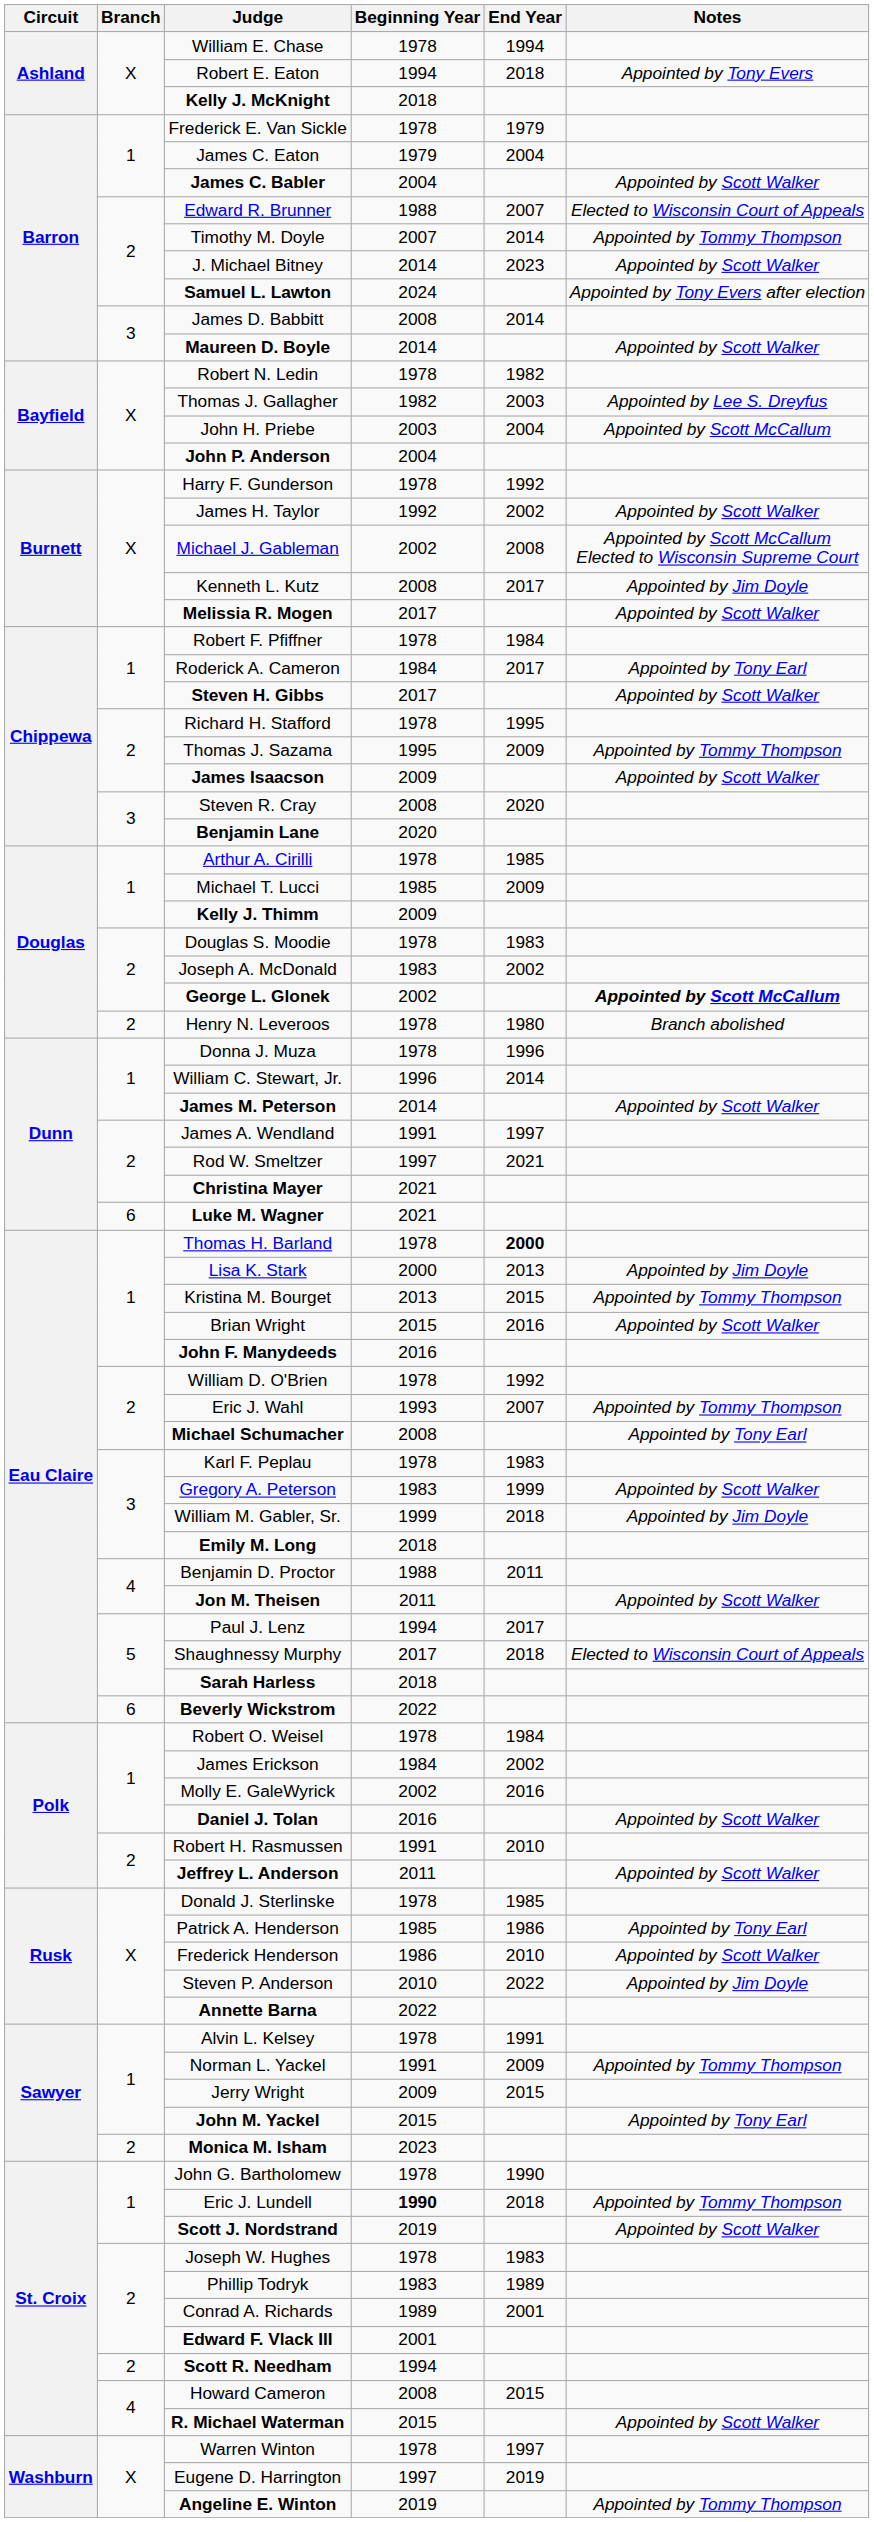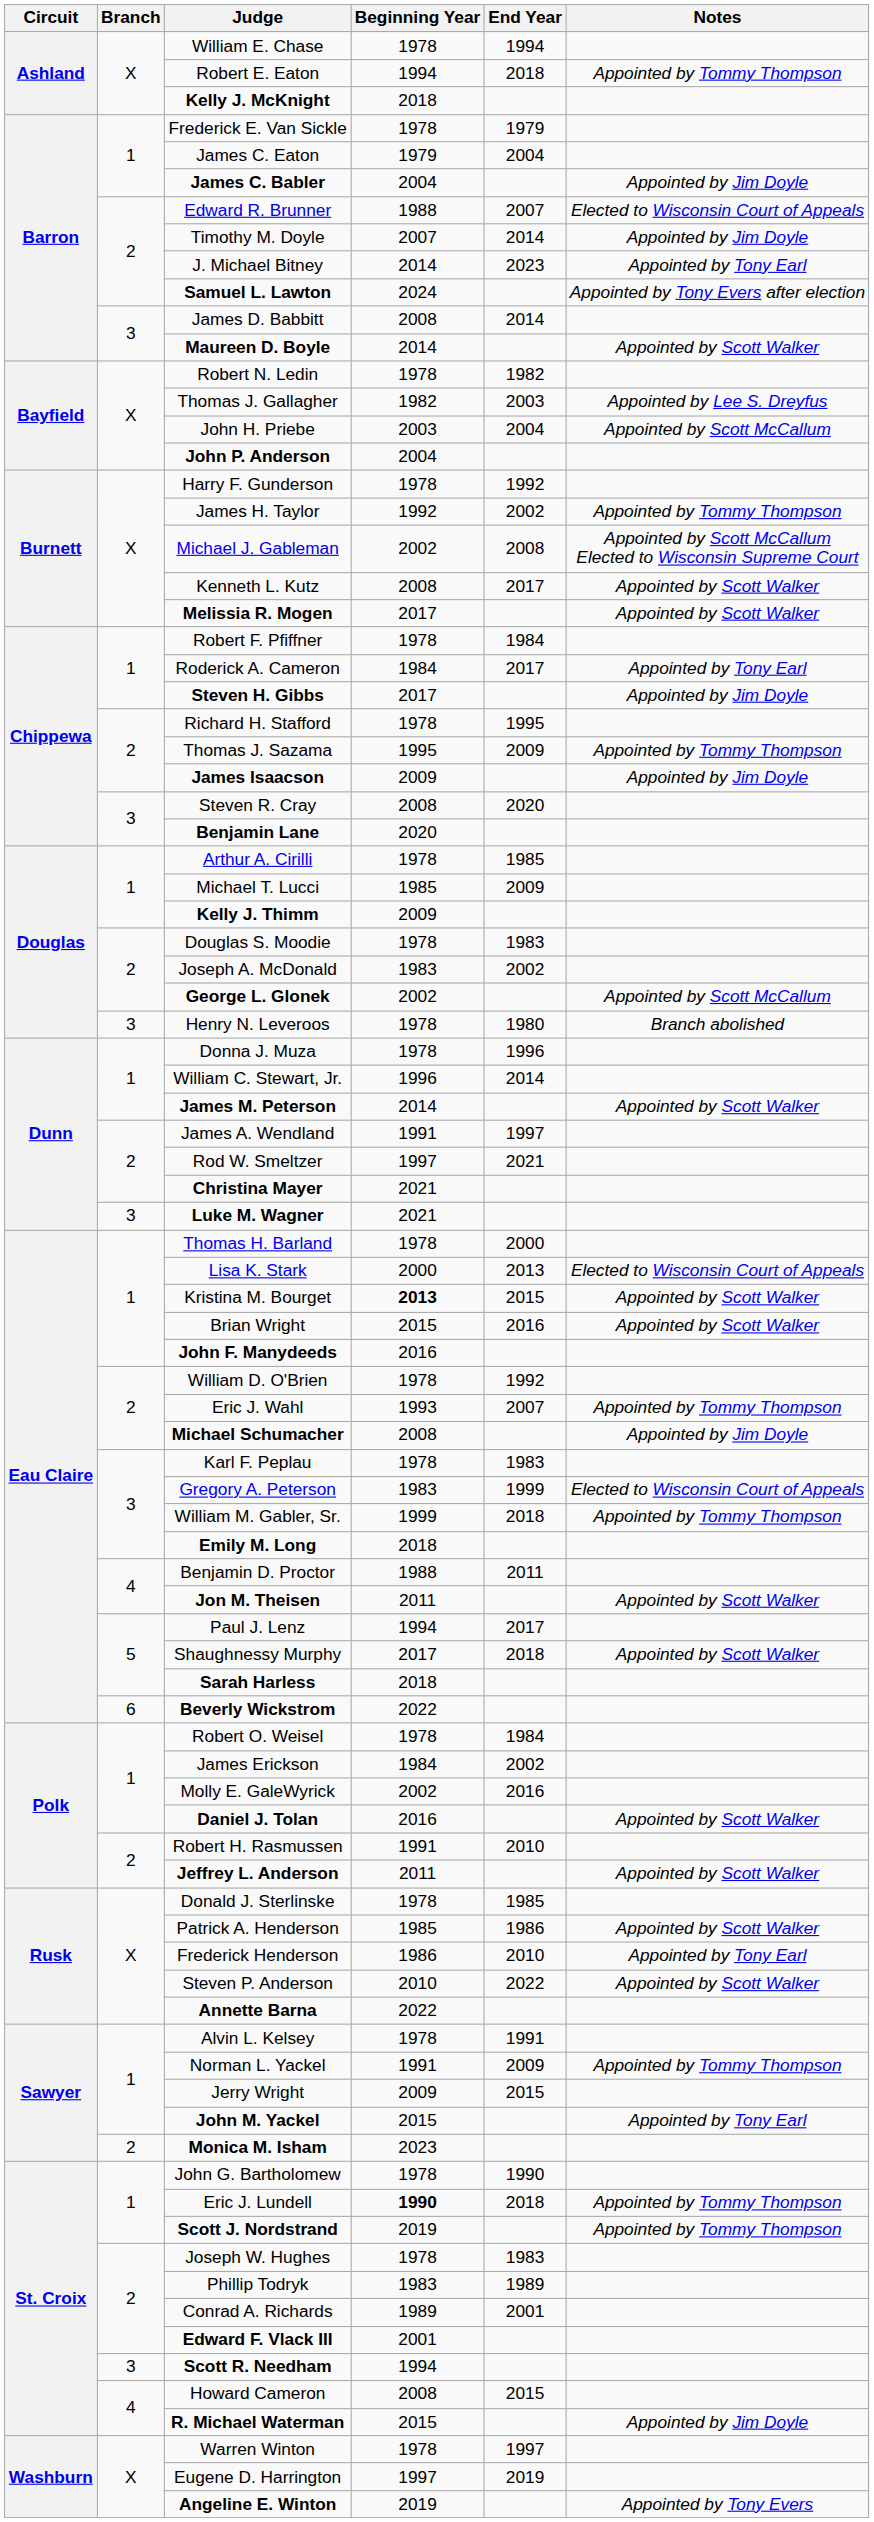 <table class=wikitable style="text-align:center">
 <tr>
 <th>Circuit</th>
 <th>Branch</th>
 <th>Judge</th>
 <th>Beginning Year</th>
 <th>End Year</th>
 <th>Notes</th>
 </tr>
 <tr>
 <th rowspan="3"><a href='#'>Ashland</a></th>
 <td rowspan="3">X</td>
 <td>William E. Chase</td>
 <td>1978</td>
 <td>1994</td>
 <td></td>
 </tr>
 <tr>
 <td>Robert E. Eaton</td>
 <td>1994</td>
 <td>2018</td>
-<td><em>Appointed by <a href='#'>Tony Evers</a></em></td>
+<td><em>Appointed by <a href='#'>Tommy Thompson</a></em></td>
 </tr>
 <tr>
 <td><strong>Kelly J. McKnight</strong></td>
 <td>2018</td>
 <td></td>
 <td></td>
 </tr>
 <tr>
 <th rowspan="9"><a href='#'>Barron</a></th>
 <td rowspan="3">1</td>
 <td>Frederick E. Van Sickle</td>
 <td>1978</td>
 <td>1979</td>
 <td></td>
 </tr>
 <tr>
 <td>James C. Eaton</td>
 <td>1979</td>
 <td>2004</td>
 <td></td>
 </tr>
 <tr>
 <td><strong>James C. Babler</strong></td>
 <td>2004</td>
 <td></td>
-<td><em>Appointed by <a href='#'>Scott Walker</a></em></td>
+<td><em>Appointed by <a href='#'>Jim Doyle</a></em></td>
 </tr>
 <tr>
 <td rowspan="4">2</td>
 <td><a href='#'>Edward R. Brunner</a></td>
 <td>1988</td>
 <td>2007</td>
 <td><em>Elected to <a href='#'>Wisconsin Court of Appeals</a></em></td>
 </tr>
 <tr>
 <td>Timothy M. Doyle</td>
 <td>2007</td>
 <td>2014</td>
-<td><em>Appointed by <a href='#'>Tommy Thompson</a></em></td>
+<td><em>Appointed by <a href='#'>Jim Doyle</a></em></td>
 </tr>
 <tr>
 <td>J. Michael Bitney</td>
 <td>2014</td>
 <td>2023</td>
-<td><em>Appointed by <a href='#'>Scott Walker</a></em></td>
+<td><em>Appointed by <a href='#'>Tony Earl</a></em></td>
 </tr>
 <tr>
 <td><strong>Samuel L. Lawton</strong></td>
 <td>2024</td>
 <td></td>
 <td><em>Appointed by <a href='#'>Tony Evers</a> after election</em></td>
 </tr>
 <tr>
 <td rowspan="2">3</td>
 <td>James D. Babbitt</td>
 <td>2008</td>
 <td>2014</td>
 <td></td>
 </tr>
 <tr>
 <td><strong>Maureen D. Boyle</strong></td>
 <td>2014</td>
 <td></td>
 <td><em>Appointed by <a href='#'>Scott Walker</a></em></td>
 </tr>
 <tr>
 <th rowspan="4"><a href='#'>Bayfield</a></th>
 <td rowspan="4">X</td>
 <td>Robert N. Ledin</td>
 <td>1978</td>
 <td>1982</td>
 <td></td>
 </tr>
 <tr>
 <td>Thomas J. Gallagher</td>
 <td>1982</td>
 <td>2003</td>
 <td><em>Appointed by <a href='#'>Lee S. Dreyfus</a></em></td>
 </tr>
 <tr>
 <td>John H. Priebe</td>
 <td>2003</td>
 <td>2004</td>
 <td><em>Appointed by <a href='#'>Scott McCallum</a></em></td>
 </tr>
 <tr>
 <td><strong>John P. Anderson</strong></td>
 <td>2004</td>
 <td></td>
 <td></td>
 </tr>
 <tr>
 <th rowspan="5"><a href='#'>Burnett</a></th>
 <td rowspan="5">X</td>
 <td>Harry F. Gunderson</td>
 <td>1978</td>
 <td>1992</td>
 <td></td>
 </tr>
 <tr>
 <td>James H. Taylor</td>
 <td>1992</td>
 <td>2002</td>
-<td><em>Appointed by <a href='#'>Scott Walker</a></em></td>
+<td><em>Appointed by <a href='#'>Tommy Thompson</a></em></td>
 </tr>
 <tr>
 <td><a href='#'>Michael J. Gableman</a></td>
 <td>2002</td>
 <td>2008</td>
 <td><em>Appointed by <a href='#'>Scott McCallum</a></em><br><em>Elected to <a href='#'>Wisconsin Supreme Court</a></em></td>
 </tr>
 <tr>
 <td>Kenneth L. Kutz</td>
 <td>2008</td>
 <td>2017</td>
-<td><em>Appointed by <a href='#'>Jim Doyle</a></em></td>
+<td><em>Appointed by <a href='#'>Scott Walker</a></em></td>
 </tr>
 <tr>
 <td><strong>Melissia R. Mogen</strong></td>
 <td>2017</td>
 <td></td>
 <td><em>Appointed by <a href='#'>Scott Walker</a></em></td>
 </tr>
 <tr>
 <th rowspan="8"><a href='#'>Chippewa</a></th>
 <td rowspan="3">1</td>
 <td>Robert F. Pfiffner</td>
 <td>1978</td>
 <td>1984</td>
 <td></td>
 </tr>
 <tr>
 <td>Roderick A. Cameron</td>
 <td>1984</td>
 <td>2017</td>
 <td><em>Appointed by <a href='#'>Tony Earl</a></em></td>
 </tr>
 <tr>
 <td><strong>Steven H. Gibbs</strong></td>
 <td>2017</td>
 <td></td>
-<td><em>Appointed by <a href='#'>Scott Walker</a></em></td>
+<td><em>Appointed by <a href='#'>Jim Doyle</a></em></td>
 </tr>
 <tr>
 <td rowspan="3">2</td>
 <td>Richard H. Stafford</td>
 <td>1978</td>
 <td>1995</td>
 <td></td>
 </tr>
 <tr>
 <td>Thomas J. Sazama</td>
 <td>1995</td>
 <td>2009</td>
 <td><em>Appointed by <a href='#'>Tommy Thompson</a></em></td>
 </tr>
 <tr>
 <td><strong>James Isaacson</strong></td>
 <td>2009</td>
 <td></td>
-<td><em>Appointed by <a href='#'>Scott Walker</a></em></td>
+<td><em>Appointed by <a href='#'>Jim Doyle</a></em></td>
 </tr>
 <tr>
 <td rowspan="2">3</td>
 <td>Steven R. Cray</td>
 <td>2008</td>
 <td>2020</td>
 <td></td>
 </tr>
 <tr>
 <td><strong>Benjamin Lane</strong></td>
 <td>2020</td>
 <td></td>
 <td></td>
 </tr>
 <tr>
 <th rowspan="7"><a href='#'>Douglas</a></th>
 <td rowspan="3">1</td>
 <td><a href='#'>Arthur A. Cirilli</a></td>
 <td>1978</td>
 <td>1985</td>
 <td></td>
 </tr>
 <tr>
 <td>Michael T. Lucci</td>
 <td>1985</td>
 <td>2009</td>
 <td></td>
 </tr>
 <tr>
 <td><strong>Kelly J. Thimm</strong></td>
 <td>2009</td>
 <td></td>
 <td></td>
 </tr>
 <tr>
 <td rowspan="3">2</td>
 <td>Douglas S. Moodie</td>
 <td>1978</td>
 <td>1983</td>
 <td></td>
 </tr>
 <tr>
 <td>Joseph A. McDonald</td>
 <td>1983</td>
 <td>2002</td>
 <td></td>
 </tr>
 <tr>
 <td><strong>George L. Glonek</strong></td>
 <td>2002</td>
 <td></td>
-<td><strong><em>Appointed by <a href='#'>Scott McCallum</a></em></strong></td>
+<td><em>Appointed by <a href='#'>Scott McCallum</a></em></td>
 </tr>
 <tr>
-<td>2</td>
+<td>3</td>
 <td>Henry N. Leveroos</td>
 <td>1978</td>
 <td>1980</td>
 <td><em>Branch abolished</em></td>
 </tr>
 <tr>
 <th rowspan="7"><a href='#'>Dunn</a></th>
 <td rowspan="3">1</td>
 <td>Donna J. Muza</td>
 <td>1978</td>
 <td>1996</td>
 <td></td>
 </tr>
 <tr>
 <td>William C. Stewart, Jr.</td>
 <td>1996</td>
 <td>2014</td>
 <td></td>
 </tr>
 <tr>
 <td><strong>James M. Peterson</strong></td>
 <td>2014</td>
 <td></td>
 <td><em>Appointed by <a href='#'>Scott Walker</a></em></td>
 </tr>
 <tr>
 <td rowspan="3">2</td>
 <td>James A. Wendland</td>
 <td>1991</td>
 <td>1997</td>
 <td></td>
 </tr>
 <tr>
 <td>Rod W. Smeltzer</td>
 <td>1997</td>
 <td>2021</td>
 <td></td>
 </tr>
 <tr>
 <td><strong>Christina Mayer</strong></td>
 <td>2021</td>
 <td></td>
 <td></td>
 </tr>
 <tr>
-<td>6</td>
+<td>3</td>
 <td><strong>Luke M. Wagner</strong></td>
 <td>2021</td>
 <td></td>
 <td></td>
 </tr>
 <tr>
 <th rowspan="18"><a href='#'>Eau Claire</a></th>
 <td rowspan="5">1</td>
 <td><a href='#'>Thomas H. Barland</a></td>
 <td>1978</td>
-<td><strong>2000</strong></td>
+<td>2000</td>
 <td></td>
 </tr>
 <tr>
 <td><a href='#'>Lisa K. Stark</a></td>
 <td>2000</td>
 <td>2013</td>
-<td><em>Appointed by <a href='#'>Jim Doyle</a></em></td>
+<td><em>Elected to <a href='#'>Wisconsin Court of Appeals</a></em></td>
 </tr>
 <tr>
 <td>Kristina M. Bourget</td>
-<td>2013</td>
+<td><strong>2013</strong></td>
 <td>2015</td>
-<td><em>Appointed by <a href='#'>Tommy Thompson</a></em></td>
+<td><em>Appointed by <a href='#'>Scott Walker</a></em></td>
 </tr>
 <tr>
 <td>Brian Wright</td>
 <td>2015</td>
 <td>2016</td>
 <td><em>Appointed by <a href='#'>Scott Walker</a></em></td>
 </tr>
 <tr>
 <td><strong>John F. Manydeeds</strong></td>
 <td>2016</td>
 <td></td>
 <td></td>
 </tr>
 <tr>
 <td rowspan="3">2</td>
 <td>William D. O'Brien</td>
 <td>1978</td>
 <td>1992</td>
 <td></td>
 </tr>
 <tr>
 <td>Eric J. Wahl</td>
 <td>1993</td>
 <td>2007</td>
 <td><em>Appointed by <a href='#'>Tommy Thompson</a></em></td>
 </tr>
 <tr>
 <td><strong>Michael Schumacher</strong></td>
 <td>2008</td>
 <td></td>
-<td><em>Appointed by <a href='#'>Tony Earl</a></em></td>
+<td><em>Appointed by <a href='#'>Jim Doyle</a></em></td>
 </tr>
 <tr>
 <td rowspan="4">3</td>
 <td>Karl F. Peplau</td>
 <td>1978</td>
 <td>1983</td>
 <td></td>
 </tr>
 <tr>
 <td><a href='#'>Gregory A. Peterson</a></td>
 <td>1983</td>
 <td>1999</td>
-<td><em>Appointed by <a href='#'>Scott Walker</a></em></td>
+<td><em>Elected to <a href='#'>Wisconsin Court of Appeals</a></em></td>
 </tr>
 <tr>
 <td>William M. Gabler, Sr.</td>
 <td>1999</td>
 <td>2018</td>
-<td><em>Appointed by <a href='#'>Jim Doyle</a></em></td>
+<td><em>Appointed by <a href='#'>Tommy Thompson</a></em></td>
 </tr>
 <tr>
 <td><strong>Emily M. Long</strong></td>
 <td>2018</td>
 <td></td>
 <td></td>
 </tr>
 <tr>
 <td rowspan="2">4</td>
 <td>Benjamin D. Proctor</td>
 <td>1988</td>
 <td>2011</td>
 <td></td>
 </tr>
 <tr>
 <td><strong>Jon M. Theisen</strong></td>
 <td>2011</td>
 <td></td>
 <td><em>Appointed by <a href='#'>Scott Walker</a></em></td>
 </tr>
 <tr>
 <td rowspan="3">5</td>
 <td>Paul J. Lenz</td>
 <td>1994</td>
 <td>2017</td>
 <td></td>
 </tr>
 <tr>
 <td>Shaughnessy Murphy</td>
 <td>2017</td>
 <td>2018</td>
-<td><em>Elected to <a href='#'>Wisconsin Court of Appeals</a></em></td>
+<td><em>Appointed by <a href='#'>Scott Walker</a></em></td>
 </tr>
 <tr>
 <td><strong>Sarah Harless</strong></td>
 <td>2018</td>
 <td></td>
 <td></td>
 </tr>
 <tr>
 <td>6</td>
 <td><strong>Beverly Wickstrom</strong></td>
 <td>2022</td>
 <td></td>
 <td></td>
 </tr>
 <tr>
 <th rowspan="6"><a href='#'>Polk</a></th>
 <td rowspan="4">1</td>
 <td>Robert O. Weisel</td>
 <td>1978</td>
 <td>1984</td>
 <td></td>
 </tr>
 <tr>
 <td>James Erickson</td>
 <td>1984</td>
 <td>2002</td>
 <td></td>
 </tr>
 <tr>
 <td>Molly E. GaleWyrick</td>
 <td>2002</td>
 <td>2016</td>
 <td></td>
 </tr>
 <tr>
 <td><strong>Daniel J. Tolan</strong></td>
 <td>2016</td>
 <td></td>
 <td><em>Appointed by <a href='#'>Scott Walker</a></em></td>
 </tr>
 <tr>
 <td rowspan="2">2</td>
 <td>Robert H. Rasmussen</td>
 <td>1991</td>
 <td>2010</td>
 <td></td>
 </tr>
 <tr>
 <td><strong>Jeffrey L. Anderson</strong></td>
 <td>2011</td>
 <td></td>
 <td><em>Appointed by <a href='#'>Scott Walker</a></em></td>
 </tr>
 <tr>
 <th rowspan="5"><a href='#'>Rusk</a></th>
 <td rowspan="5">X</td>
 <td>Donald J. Sterlinske</td>
 <td>1978</td>
 <td>1985</td>
 <td></td>
 </tr>
 <tr>
 <td>Patrick A. Henderson</td>
 <td>1985</td>
 <td>1986</td>
-<td><em>Appointed by <a href='#'>Tony Earl</a></em></td>
+<td><em>Appointed by <a href='#'>Scott Walker</a></em></td>
 </tr>
 <tr>
 <td>Frederick Henderson</td>
 <td>1986</td>
 <td>2010</td>
-<td><em>Appointed by <a href='#'>Scott Walker</a></em></td>
+<td><em>Appointed by <a href='#'>Tony Earl</a></em></td>
 </tr>
 <tr>
 <td>Steven P. Anderson</td>
 <td>2010</td>
 <td>2022</td>
-<td><em>Appointed by <a href='#'>Jim Doyle</a></em></td>
+<td><em>Appointed by <a href='#'>Scott Walker</a></em></td>
 </tr>
 <tr>
 <td><strong>Annette Barna</strong></td>
 <td>2022</td>
 <td></td>
 <td></td>
 </tr>
 <tr>
 <th rowspan="5"><a href='#'>Sawyer</a></th>
 <td rowspan="4">1</td>
 <td>Alvin L. Kelsey</td>
 <td>1978</td>
 <td>1991</td>
 <td></td>
 </tr>
 <tr>
 <td>Norman L. Yackel</td>
 <td>1991</td>
 <td>2009</td>
 <td><em>Appointed by <a href='#'>Tommy Thompson</a></em></td>
 </tr>
 <tr>
 <td>Jerry Wright</td>
 <td>2009</td>
 <td>2015</td>
 <td></td>
 </tr>
 <tr>
 <td><strong>John M. Yackel</strong></td>
 <td>2015</td>
 <td></td>
 <td><em>Appointed by <a href='#'>Tony Earl</a></em></td>
 </tr>
 <tr>
 <td>2</td>
 <td><strong>Monica M. Isham</strong></td>
 <td>2023</td>
 <td></td>
 <td></td>
 </tr>
 <tr>
 <th rowspan="10"><a href='#'>St. Croix</a></th>
 <td rowspan="3">1</td>
 <td>John G. Bartholomew</td>
 <td>1978</td>
 <td>1990</td>
 <td></td>
 </tr>
 <tr>
 <td>Eric J. Lundell</td>
 <td><strong>1990</strong></td>
 <td>2018</td>
 <td><em>Appointed by <a href='#'>Tommy Thompson</a></em></td>
 </tr>
 <tr>
 <td><strong>Scott J. Nordstrand</strong></td>
 <td>2019</td>
 <td></td>
-<td><em>Appointed by <a href='#'>Scott Walker</a></em></td>
+<td><em>Appointed by <a href='#'>Tommy Thompson</a></em></td>
 </tr>
 <tr>
 <td rowspan="4">2</td>
 <td>Joseph W. Hughes</td>
 <td>1978</td>
 <td>1983</td>
 <td></td>
 </tr>
 <tr>
 <td>Phillip Todryk</td>
 <td>1983</td>
 <td>1989</td>
 <td></td>
 </tr>
 <tr>
 <td>Conrad A. Richards</td>
 <td>1989</td>
 <td>2001</td>
 <td></td>
 </tr>
 <tr>
 <td><strong>Edward F. Vlack III</strong></td>
 <td>2001</td>
 <td></td>
 <td></td>
 </tr>
 <tr>
-<td>2</td>
+<td>3</td>
 <td><strong>Scott R. Needham</strong></td>
 <td>1994</td>
 <td></td>
 <td></td>
 </tr>
 <tr>
 <td rowspan="2">4</td>
 <td>Howard Cameron</td>
 <td>2008</td>
 <td>2015</td>
 <td></td>
 </tr>
 <tr>
 <td><strong>R. Michael Waterman</strong></td>
 <td>2015</td>
 <td></td>
-<td><em>Appointed by <a href='#'>Scott Walker</a></em></td>
+<td><em>Appointed by <a href='#'>Jim Doyle</a></em></td>
 </tr>
 <tr>
 <th rowspan="3"><a href='#'>Washburn</a></th>
 <td rowspan="3">X</td>
 <td>Warren Winton</td>
 <td>1978</td>
 <td>1997</td>
 <td></td>
 </tr>
 <tr>
 <td>Eugene D. Harrington</td>
 <td>1997</td>
 <td>2019</td>
 <td></td>
 </tr>
 <tr>
 <td><strong>Angeline E. Winton</strong></td>
 <td>2019</td>
 <td></td>
-<td><em>Appointed by <a href='#'>Tommy Thompson</a></em></td>
+<td><em>Appointed by <a href='#'>Tony Evers</a></em></td>
 </tr>
 </table>
